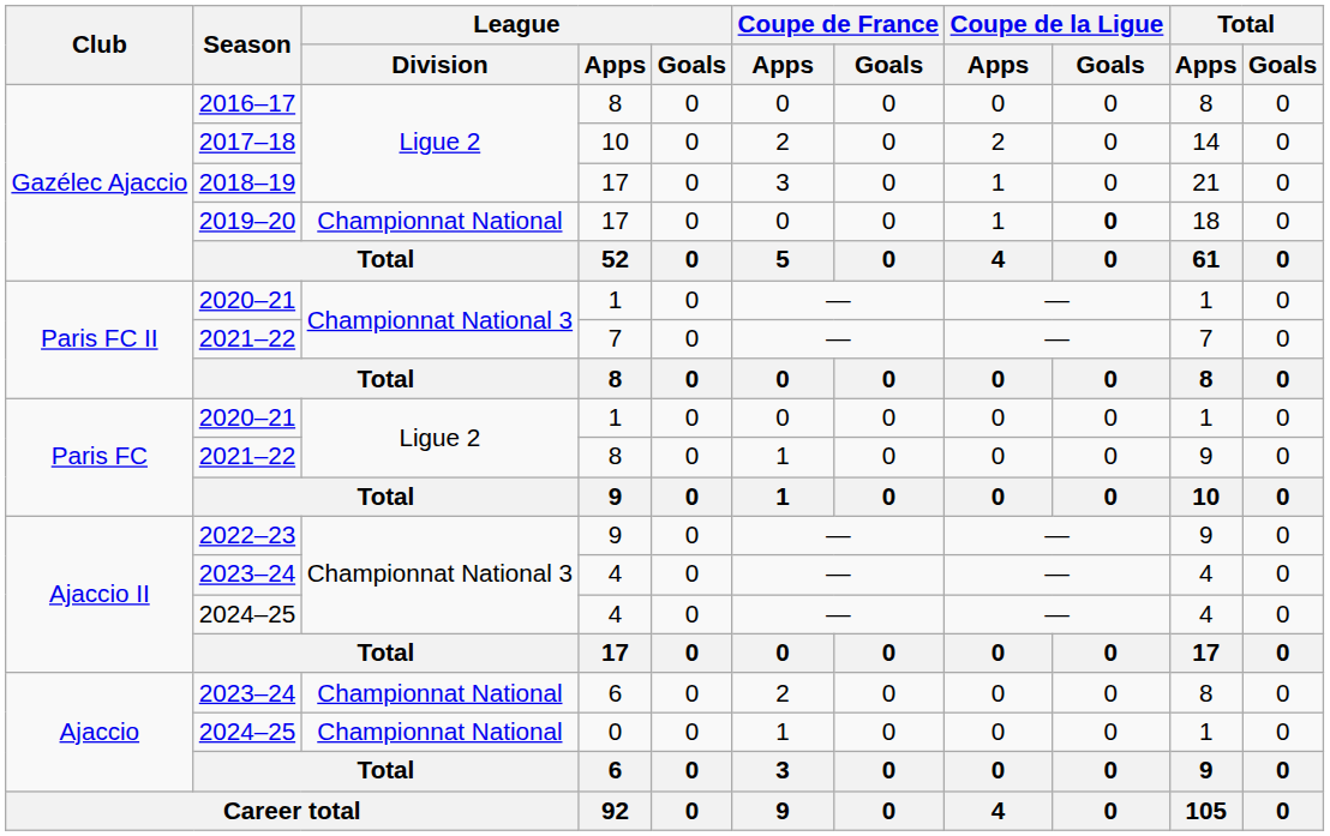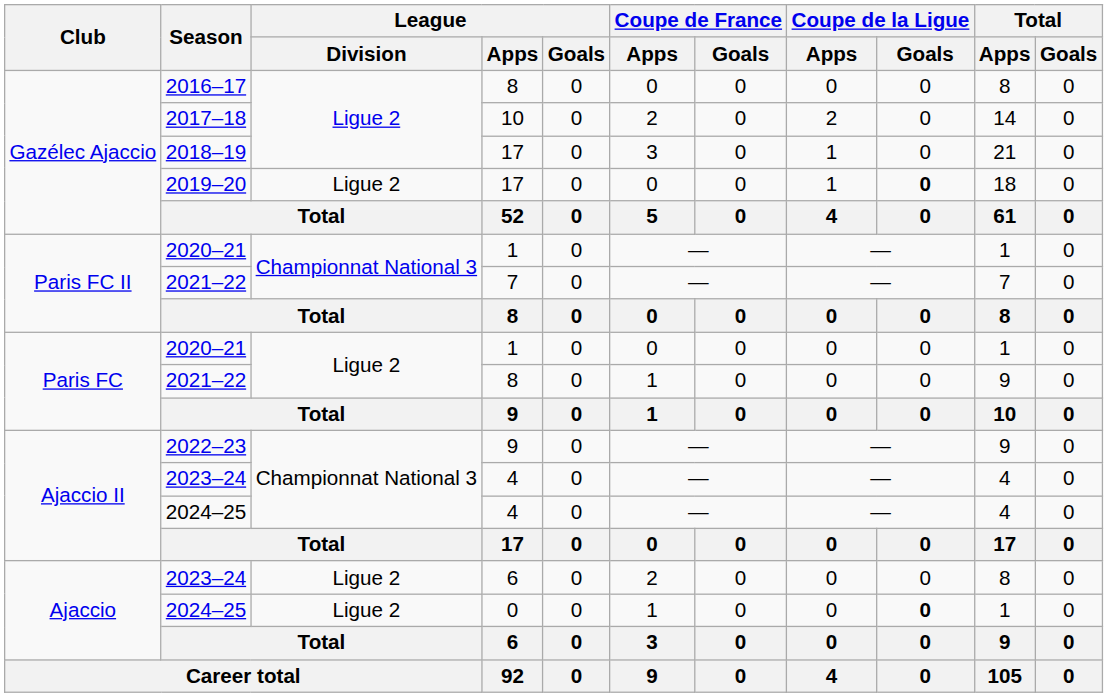 <table class="wikitable" style="text-align:center">
 <tr>
 <th rowspan="2">Club</th>
 <th rowspan="2">Season</th>
 <th colspan="3">League</th>
 <th colspan="2"><a href='#'>Coupe de France</a></th>
 <th colspan="2"><a href='#'>Coupe de la Ligue</a></th>
 <th colspan="2">Total</th>
 </tr>
 <tr>
 <th>Division</th>
 <th>Apps</th>
 <th>Goals</th>
 <th>Apps</th>
 <th>Goals</th>
 <th>Apps</th>
 <th>Goals</th>
 <th>Apps</th>
 <th>Goals</th>
 </tr>
 <tr>
 <td rowspan="5"><a href='#'>Gazélec Ajaccio</a></td>
 <td><a href='#'>2016–17</a></td>
 <td rowspan="3"><a href='#'>Ligue 2</a></td>
 <td>8</td>
 <td>0</td>
 <td>0</td>
 <td>0</td>
 <td>0</td>
 <td>0</td>
 <td>8</td>
 <td>0</td>
 </tr>
 <tr>
 <td><a href='#'>2017–18</a></td>
 <td>10</td>
 <td>0</td>
 <td>2</td>
 <td>0</td>
 <td>2</td>
 <td>0</td>
 <td>14</td>
 <td>0</td>
 </tr>
 <tr>
 <td><a href='#'>2018–19</a></td>
 <td>17</td>
 <td>0</td>
 <td>3</td>
 <td>0</td>
 <td>1</td>
 <td>0</td>
 <td>21</td>
 <td>0</td>
 </tr>
 <tr>
 <td><a href='#'>2019–20</a></td>
-<td><a href='#'>Championnat National</a></td>
+<td>Ligue 2</td>
 <td>17</td>
 <td>0</td>
 <td>0</td>
 <td>0</td>
 <td>1</td>
 <td><strong>0</strong></td>
 <td>18</td>
 <td>0</td>
 </tr>
 <tr>
 <th colspan="2">Total</th>
 <th>52</th>
 <th>0</th>
 <th>5</th>
 <th>0</th>
 <th>4</th>
 <th>0</th>
 <th>61</th>
 <th>0</th>
 </tr>
 <tr>
 <td rowspan="3"><a href='#'>Paris FC II</a></td>
 <td><a href='#'>2020–21</a></td>
 <td rowspan="2"><a href='#'>Championnat National 3</a></td>
 <td>1</td>
 <td>0</td>
 <td colspan="2">—</td>
 <td colspan="2">—</td>
 <td>1</td>
 <td>0</td>
 </tr>
 <tr>
 <td><a href='#'>2021–22</a></td>
 <td>7</td>
 <td>0</td>
 <td colspan="2">—</td>
 <td colspan="2">—</td>
 <td>7</td>
 <td>0</td>
 </tr>
 <tr>
 <th colspan="2">Total</th>
 <th>8</th>
 <th>0</th>
 <th>0</th>
 <th>0</th>
 <th>0</th>
 <th>0</th>
 <th>8</th>
 <th>0</th>
 </tr>
 <tr>
 <td rowspan="3"><a href='#'>Paris FC</a></td>
 <td><a href='#'>2020–21</a></td>
 <td rowspan="2">Ligue 2</td>
 <td>1</td>
 <td>0</td>
 <td>0</td>
 <td>0</td>
 <td>0</td>
 <td>0</td>
 <td>1</td>
 <td>0</td>
 </tr>
 <tr>
 <td><a href='#'>2021–22</a></td>
 <td>8</td>
 <td>0</td>
 <td>1</td>
 <td>0</td>
 <td>0</td>
 <td>0</td>
 <td>9</td>
 <td>0</td>
 </tr>
 <tr>
 <th colspan="2">Total</th>
 <th>9</th>
 <th>0</th>
 <th>1</th>
 <th>0</th>
 <th>0</th>
 <th>0</th>
 <th>10</th>
 <th>0</th>
 </tr>
 <tr>
 <td rowspan="4"><a href='#'>Ajaccio II</a></td>
 <td><a href='#'>2022–23</a></td>
 <td rowspan="3">Championnat National 3</td>
 <td>9</td>
 <td>0</td>
 <td colspan="2">—</td>
 <td colspan="2">—</td>
 <td>9</td>
 <td>0</td>
 </tr>
 <tr>
 <td><a href='#'>2023–24</a></td>
 <td>4</td>
 <td>0</td>
 <td colspan="2">—</td>
 <td colspan="2">—</td>
 <td>4</td>
 <td>0</td>
 </tr>
 <tr>
 <td>2024–25</td>
 <td>4</td>
 <td>0</td>
 <td colspan="2">—</td>
 <td colspan="2">—</td>
 <td>4</td>
 <td>0</td>
 </tr>
 <tr>
 <th colspan="2">Total</th>
 <th>17</th>
 <th>0</th>
 <th>0</th>
 <th>0</th>
 <th>0</th>
 <th>0</th>
 <th>17</th>
 <th>0</th>
 </tr>
 <tr>
 <td rowspan="3"><a href='#'>Ajaccio</a></td>
 <td><a href='#'>2023–24</a></td>
-<td><a href='#'>Championnat National</a></td>
+<td>Ligue 2</td>
 <td>6</td>
 <td>0</td>
 <td>2</td>
 <td>0</td>
 <td>0</td>
 <td>0</td>
 <td>8</td>
 <td>0</td>
 </tr>
 <tr>
 <td><a href='#'>2024–25</a></td>
-<td><a href='#'>Championnat National</a></td>
+<td>Ligue 2</td>
 <td>0</td>
 <td>0</td>
 <td>1</td>
 <td>0</td>
 <td>0</td>
-<td>0</td>
+<td><strong>0</strong></td>
 <td>1</td>
 <td>0</td>
 </tr>
 <tr>
 <th colspan="2">Total</th>
 <th>6</th>
 <th>0</th>
 <th>3</th>
 <th>0</th>
 <th>0</th>
 <th>0</th>
 <th>9</th>
 <th>0</th>
 </tr>
 <tr>
 <th colspan="3">Career total</th>
 <th>92</th>
 <th>0</th>
 <th>9</th>
 <th>0</th>
 <th>4</th>
 <th>0</th>
 <th>105</th>
 <th>0</th>
 </tr>
 </table>
